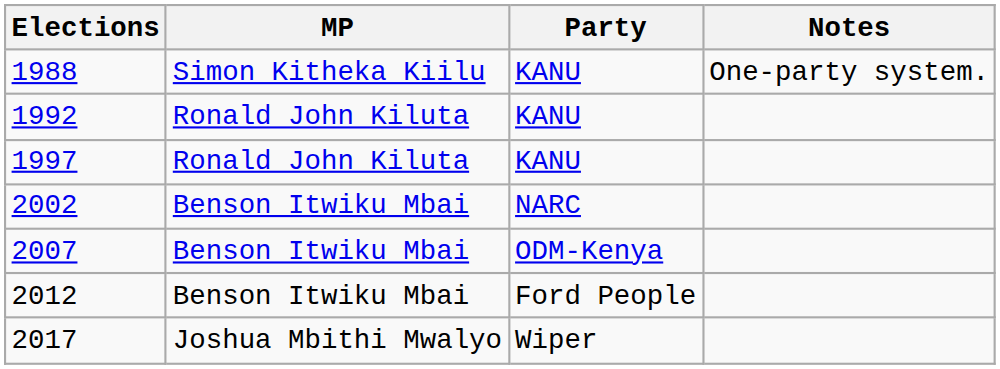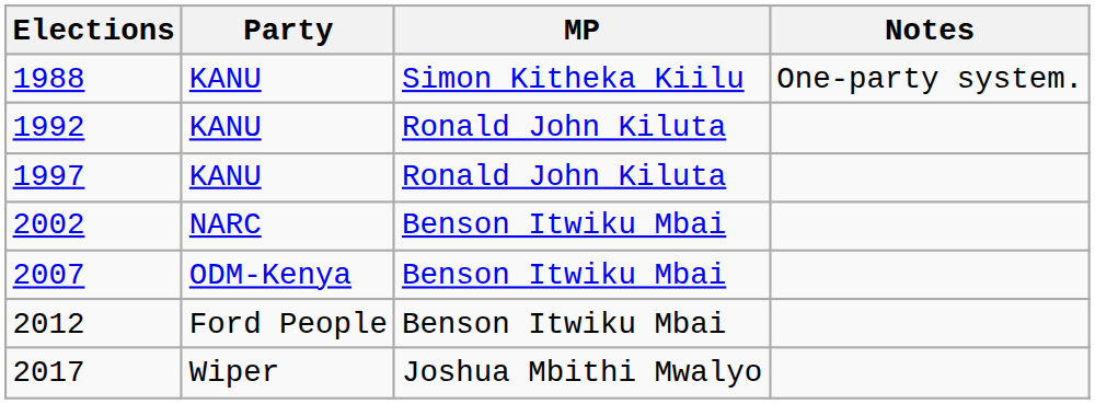 <table class="wikitable">
 <tr>
 <th>Elections</th>
+<th>Party</th>
 <th>MP</th>
-<th>Party</th>
 <th>Notes</th>
 </tr>
 <tr>
 <td><a href='#'>1988</a></td>
+<td><a href='#'>KANU</a></td>
 <td><a href='#'>Simon Kitheka Kiilu</a></td>
-<td><a href='#'>KANU</a></td>
 <td>One-party system.</td>
 </tr>
 <tr>
 <td><a href='#'>1992</a></td>
+<td><a href='#'>KANU</a></td>
 <td><a href='#'>Ronald John Kiluta</a></td>
-<td><a href='#'>KANU</a></td>
 <td></td>
 </tr>
 <tr>
 <td><a href='#'>1997</a></td>
+<td><a href='#'>KANU</a></td>
 <td><a href='#'>Ronald John Kiluta</a></td>
-<td><a href='#'>KANU</a></td>
 <td></td>
 </tr>
 <tr>
 <td><a href='#'>2002</a></td>
+<td><a href='#'>NARC</a></td>
 <td><a href='#'>Benson Itwiku Mbai</a></td>
-<td><a href='#'>NARC</a></td>
 <td></td>
 </tr>
 <tr>
 <td><a href='#'>2007</a></td>
+<td><a href='#'>ODM-Kenya</a></td>
 <td><a href='#'>Benson Itwiku Mbai</a></td>
-<td><a href='#'>ODM-Kenya</a></td>
 <td></td>
 </tr>
 <tr>
 <td>2012</td>
+<td>Ford People</td>
 <td>Benson Itwiku Mbai</td>
-<td>Ford People</td>
 <td></td>
 </tr>
 <tr>
 <td>2017</td>
+<td>Wiper</td>
 <td>Joshua Mbithi Mwalyo</td>
-<td>Wiper</td>
 <td></td>
 </tr>
 </table>
